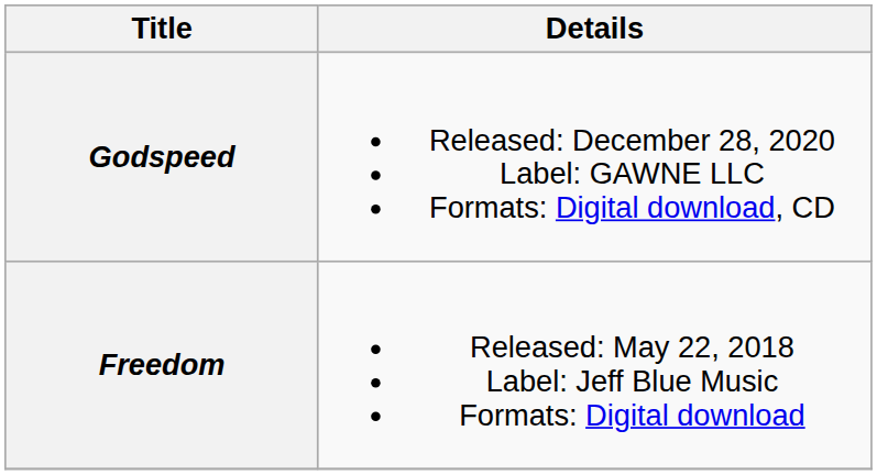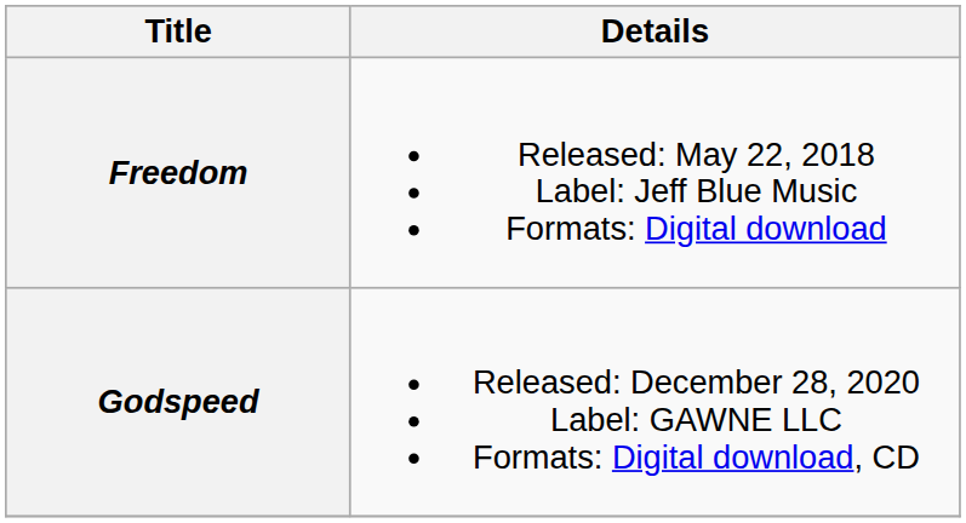 <table class="wikitable plainrowheaders" style="text-align:center;">
 <tr>
 <th scope="col" style="width:10em;">Title</th>
 <th scope="col" style="width:18em;">Details</th>
 </tr>
 <tr>
+<th scope="row"><em>Freedom</em></th>
+<td><br><ul><li>Released: May 22, 2018</li><li>Label: Jeff Blue Music</li><li>Formats: <a href='#'>Digital download</a></li></ul></td>
+</tr>
+<tr>
 <th scope="row"><em>Godspeed</em></th>
 <td><br><ul><li>Released: December 28, 2020</li><li>Label: GAWNE LLC</li><li>Formats: <a href='#'>Digital download</a>, CD</li></ul></td>
 </tr>
 <tr>
-<th scope="row"><em>Freedom</em></th>
-<td><br><ul><li>Released: May 22, 2018</li><li>Label: Jeff Blue Music</li><li>Formats: <a href='#'>Digital download</a></li></ul></td>
-</tr>
-<tr>
 </tr>
 </table>
